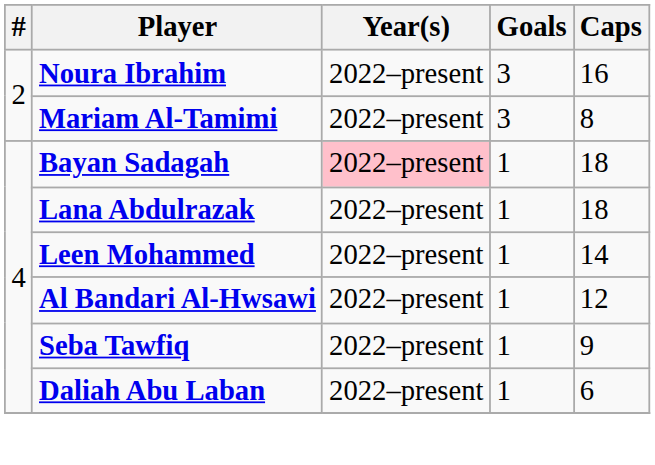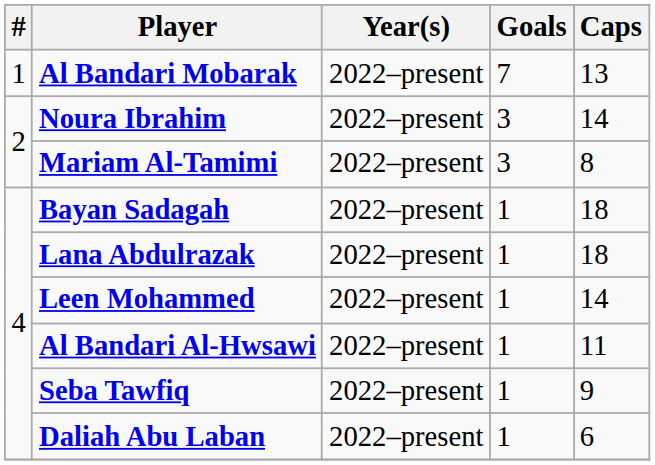 <table class="wikitable sortable">
 <tr>
 <th width=>#</th>
 <th width=>Player</th>
 <th width=>Year(s)</th>
 <th width=>Goals</th>
 <th width=>Caps</th>
 </tr>
 <tr>
+<td rowspan="1">1</td>
+<td><strong><a href='#'>Al Bandari Mobarak</a></strong></td>
+<td>2022–present</td>
+<td>7</td>
+<td>13</td>
+</tr>
+<tr>
 <td rowspan="2">2</td>
 <td><strong><a href='#'>Noura Ibrahim</a></strong></td>
 <td>2022–present</td>
 <td>3</td>
-<td>16</td>
+<td>14</td>
 </tr>
 <tr>
 <td><strong><a href='#'>Mariam Al-Tamimi</a></strong></td>
 <td>2022–present</td>
 <td>3</td>
 <td>8</td>
 </tr>
 <tr>
 <td rowspan="6">4</td>
 <td><strong><a href='#'>Bayan Sadagah</a></strong></td>
-<td style="background: pink;">2022–present</td>
+<td>2022–present</td>
 <td>1</td>
 <td>18</td>
 </tr>
 <tr>
 <td><strong><a href='#'>Lana Abdulrazak</a></strong></td>
 <td>2022–present</td>
 <td>1</td>
 <td>18</td>
 </tr>
 <tr>
 <td><strong><a href='#'>Leen Mohammed</a></strong></td>
 <td>2022–present</td>
 <td>1</td>
 <td>14</td>
 </tr>
 <tr>
 <td><strong><a href='#'>Al Bandari Al-Hwsawi</a></strong></td>
 <td>2022–present</td>
 <td>1</td>
-<td>12</td>
+<td>11</td>
 </tr>
 <tr>
 <td><strong><a href='#'>Seba Tawfiq</a></strong></td>
 <td>2022–present</td>
 <td>1</td>
 <td>9</td>
 </tr>
 <tr>
 <td><strong><a href='#'>Daliah Abu Laban</a></strong></td>
 <td>2022–present</td>
 <td>1</td>
 <td>6</td>
 </tr>
 <tr>
 </tr>
 </table>
